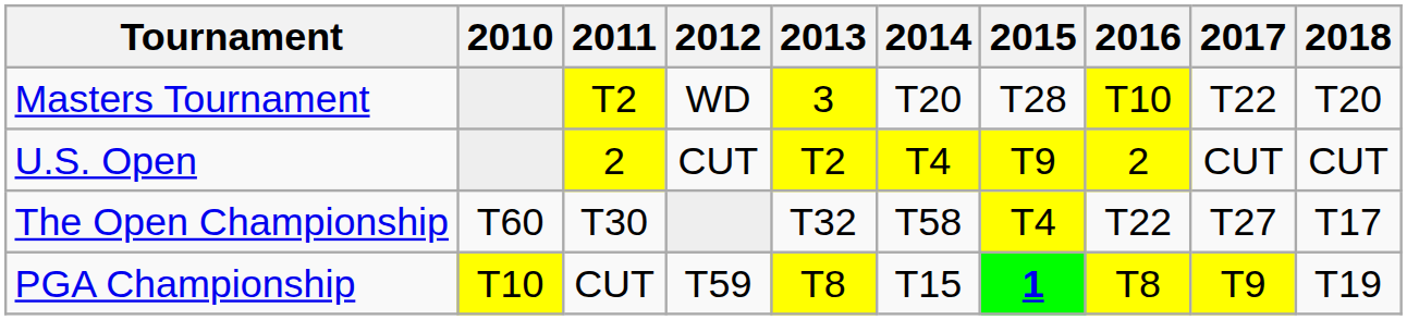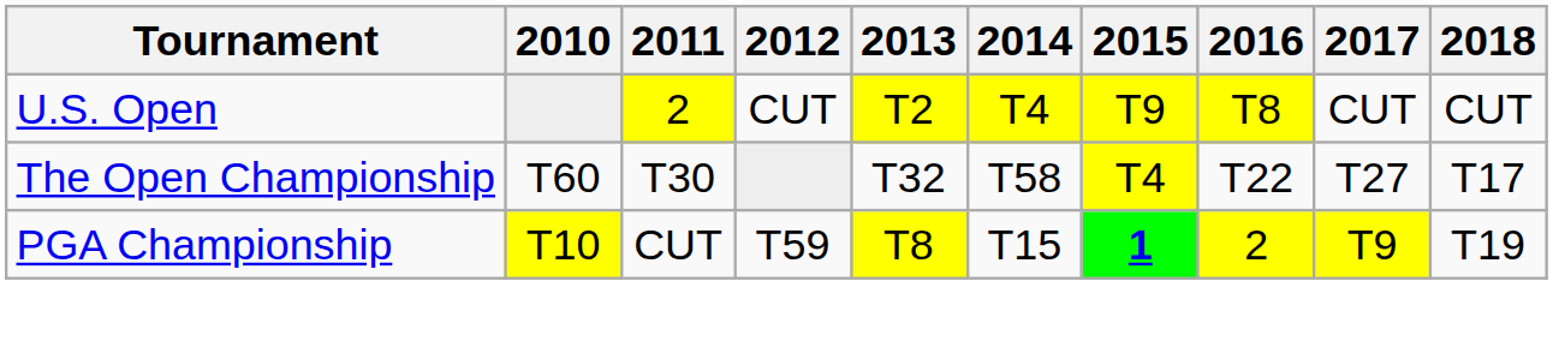 <table class="wikitable" style="font-size:95%;text-align:center;">
 <tr>
 <th>Tournament</th>
 <th>2010</th>
 <th>2011</th>
 <th>2012</th>
 <th>2013</th>
 <th>2014</th>
 <th>2015</th>
 <th>2016</th>
 <th>2017</th>
 <th>2018</th>
 </tr>
 <tr>
-<td align=left><a href='#'>Masters Tournament</a></td>
-<td style="background:#eeeeee;"></td>
-<td style="background:yellow;">T2</td>
-<td>WD</td>
-<td style="background:yellow;">3</td>
-<td>T20</td>
-<td>T28</td>
-<td style="background:yellow;">T10</td>
-<td>T22</td>
-<td>T20</td>
-</tr>
-<tr>
 <td align=left><a href='#'>U.S. Open</a></td>
 <td style="background:#eeeeee;"></td>
 <td style="background:yellow;">2</td>
 <td>CUT</td>
 <td style="background:yellow;">T2</td>
 <td style="background:yellow;">T4</td>
 <td style="background:yellow;">T9</td>
-<td style="background:yellow;">2</td>
+<td style="background:yellow;">T8</td>
 <td>CUT</td>
 <td>CUT</td>
 </tr>
 <tr>
 <td align=left><a href='#'>The Open Championship</a></td>
 <td>T60</td>
 <td>T30</td>
 <td style="background:#eeeeee;"></td>
 <td>T32</td>
 <td>T58</td>
 <td style="background:yellow;">T4</td>
 <td>T22</td>
 <td>T27</td>
 <td>T17</td>
 </tr>
 <tr>
 <td align=left><a href='#'>PGA Championship</a></td>
 <td style="background:yellow;">T10</td>
 <td>CUT</td>
 <td>T59</td>
 <td style="background:yellow;">T8</td>
 <td>T15</td>
 <td style="background:lime;"><strong><a href='#'>1</a></strong></td>
-<td style="background:yellow;">T8</td>
+<td style="background:yellow;">2</td>
 <td style="background:yellow;">T9</td>
 <td>T19</td>
 </tr>
 </table>
